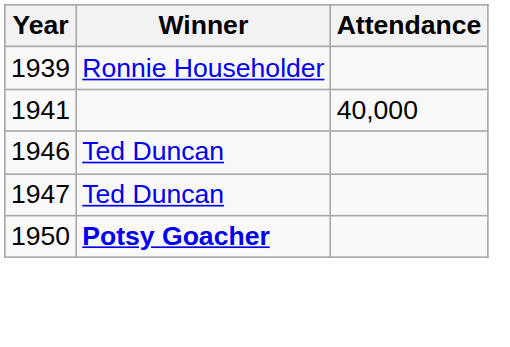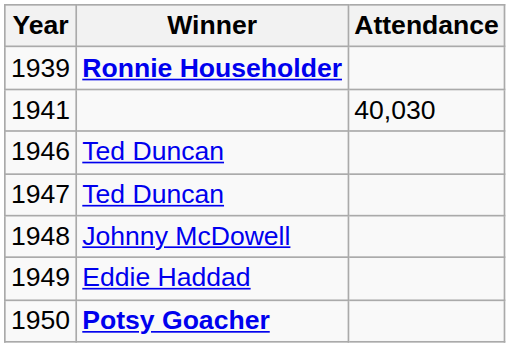 <table class="wikitable">
 <tr>
 <th>Year</th>
 <th>Winner</th>
 <th>Attendance</th>
 </tr>
 <tr>
 <td>1939</td>
-<td><a href='#'>Ronnie Householder</a></td>
+<td><strong><a href='#'>Ronnie Householder</a></strong></td>
 <td></td>
 </tr>
 <tr>
 <td>1941</td>
 <td></td>
-<td>40,000</td>
+<td>40,030</td>
 </tr>
 <tr>
 <td>1946</td>
 <td><a href='#'>Ted Duncan</a></td>
 <td></td>
 </tr>
 <tr>
 <td>1947</td>
 <td><a href='#'>Ted Duncan</a></td>
 <td></td>
 </tr>
 <tr>
+<td>1948</td>
+<td><a href='#'>Johnny McDowell</a></td>
+<td></td>
+</tr>
+<tr>
+<td>1949</td>
+<td><a href='#'>Eddie Haddad</a></td>
+<td></td>
+</tr>
+<tr>
 <td>1950</td>
 <td><strong><a href='#'>Potsy Goacher</a></strong></td>
 <td></td>
 </tr>
 </table>
